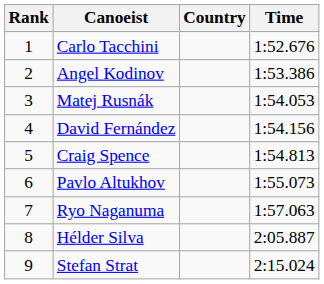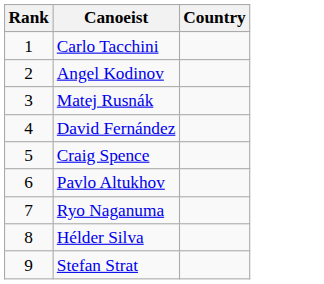 <table class="wikitable" style="text-align:center">
 <tr>
 <th>Rank</th>
 <th>Canoeist</th>
 <th>Country</th>
-<th>Time</th>
 </tr>
 <tr>
 <td>1</td>
 <td align="left"><a href='#'>Carlo Tacchini</a></td>
 <td align="left"></td>
-<td>1:52.676</td>
 </tr>
 <tr>
 <td>2</td>
 <td align="left"><a href='#'>Angel Kodinov</a></td>
 <td align="left"></td>
-<td>1:53.386</td>
 </tr>
 <tr>
 <td>3</td>
 <td align="left"><a href='#'>Matej Rusnák</a></td>
 <td align="left"></td>
-<td>1:54.053</td>
 </tr>
 <tr>
 <td>4</td>
 <td align="left"><a href='#'>David Fernández</a></td>
 <td align="left"></td>
-<td>1:54.156</td>
 </tr>
 <tr>
 <td>5</td>
 <td align="left"><a href='#'>Craig Spence</a></td>
 <td align="left"></td>
-<td>1:54.813</td>
 </tr>
 <tr>
 <td>6</td>
 <td align="left"><a href='#'>Pavlo Altukhov</a></td>
 <td align="left"></td>
-<td>1:55.073</td>
 </tr>
 <tr>
 <td>7</td>
 <td align="left"><a href='#'>Ryo Naganuma</a></td>
 <td align="left"></td>
-<td>1:57.063</td>
 </tr>
 <tr>
 <td>8</td>
 <td align="left"><a href='#'>Hélder Silva</a></td>
 <td align="left"></td>
-<td>2:05.887</td>
 </tr>
 <tr>
 <td>9</td>
 <td align="left"><a href='#'>Stefan Strat</a></td>
 <td align="left"></td>
-<td>2:15.024</td>
 </tr>
 </table>
